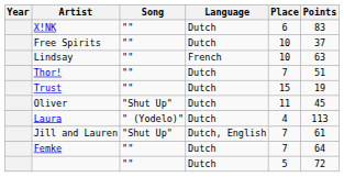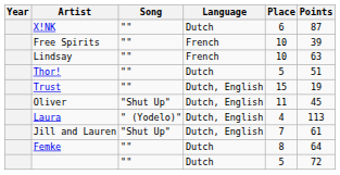 <table class="wikitable sortable plainrowheaders">
 <tr>
 <th scope="col">Year</th>
 <th scope="col">Artist</th>
 <th scope="col">Song</th>
 <th scope="col">Language</th>
 <th scope="col" data-sort-type="number">Place</th>
 <th scope="col" data-sort-type="number">Points</th>
 </tr>
 <tr>
 <th scope="row" style="text-align:center;"></th>
 <td><a href='#'>X!NK</a></td>
 <td>""</td>
 <td>Dutch</td>
 <td style="text-align:center;">6</td>
-<td style="text-align:center;">83</td>
+<td style="text-align:center;">87</td>
 </tr>
 <tr>
 <th scope="row" style="text-align:center;"></th>
 <td>Free Spirits</td>
 <td>""</td>
-<td>Dutch</td>
+<td>French</td>
 <td style="text-align:center;">10</td>
-<td style="text-align:center;">37</td>
+<td style="text-align:center;">39</td>
 </tr>
 <tr>
 <th scope="row" style="text-align:center;"></th>
 <td>Lindsay</td>
 <td>""</td>
 <td>French</td>
 <td style="text-align:center;">10</td>
 <td style="text-align:center;">63</td>
 </tr>
 <tr>
 <th scope="row" style="text-align:center;"></th>
 <td><a href='#'>Thor!</a></td>
 <td>""</td>
 <td>Dutch</td>
-<td style="text-align:center;">7</td>
+<td style="text-align:center;">5</td>
 <td style="text-align:center;">51</td>
 </tr>
 <tr>
 <th scope="row" style="text-align:center;"></th>
 <td><a href='#'>Trust</a></td>
 <td>""</td>
-<td>Dutch</td>
+<td>Dutch, English</td>
 <td style="text-align:center;">15</td>
 <td style="text-align:center;">19</td>
 </tr>
 <tr>
 <th scope="row" style="text-align:center;"></th>
 <td>Oliver</td>
 <td>"Shut Up"</td>
-<td>Dutch</td>
+<td>Dutch, English</td>
 <td style="text-align:center;">11</td>
 <td style="text-align:center;">45</td>
 </tr>
 <tr>
 <th scope="row" style="text-align:center;"></th>
 <td><a href='#'>Laura</a></td>
 <td>" (Yodelo)"</td>
-<td>Dutch</td>
+<td>Dutch, English</td>
 <td style="text-align:center;">4</td>
 <td style="text-align:center;">113</td>
 </tr>
 <tr>
 <th scope="row" style="text-align:center;"></th>
 <td>Jill and Lauren</td>
 <td>"Shut Up"</td>
 <td>Dutch, English</td>
 <td style="text-align:center;">7</td>
 <td style="text-align:center;">61</td>
 </tr>
 <tr>
 <th scope="row" style="text-align:center;"></th>
 <td><a href='#'>Femke</a></td>
 <td>""</td>
 <td>Dutch</td>
-<td style="text-align:center;">7</td>
+<td style="text-align:center;">8</td>
 <td style="text-align:center;">64</td>
 </tr>
 <tr>
 <th scope="row" style="text-align:center;"></th>
 <td></td>
 <td>""</td>
 <td>Dutch</td>
 <td style="text-align:center;">5</td>
 <td style="text-align:center;">72</td>
 </tr>
 </table>
